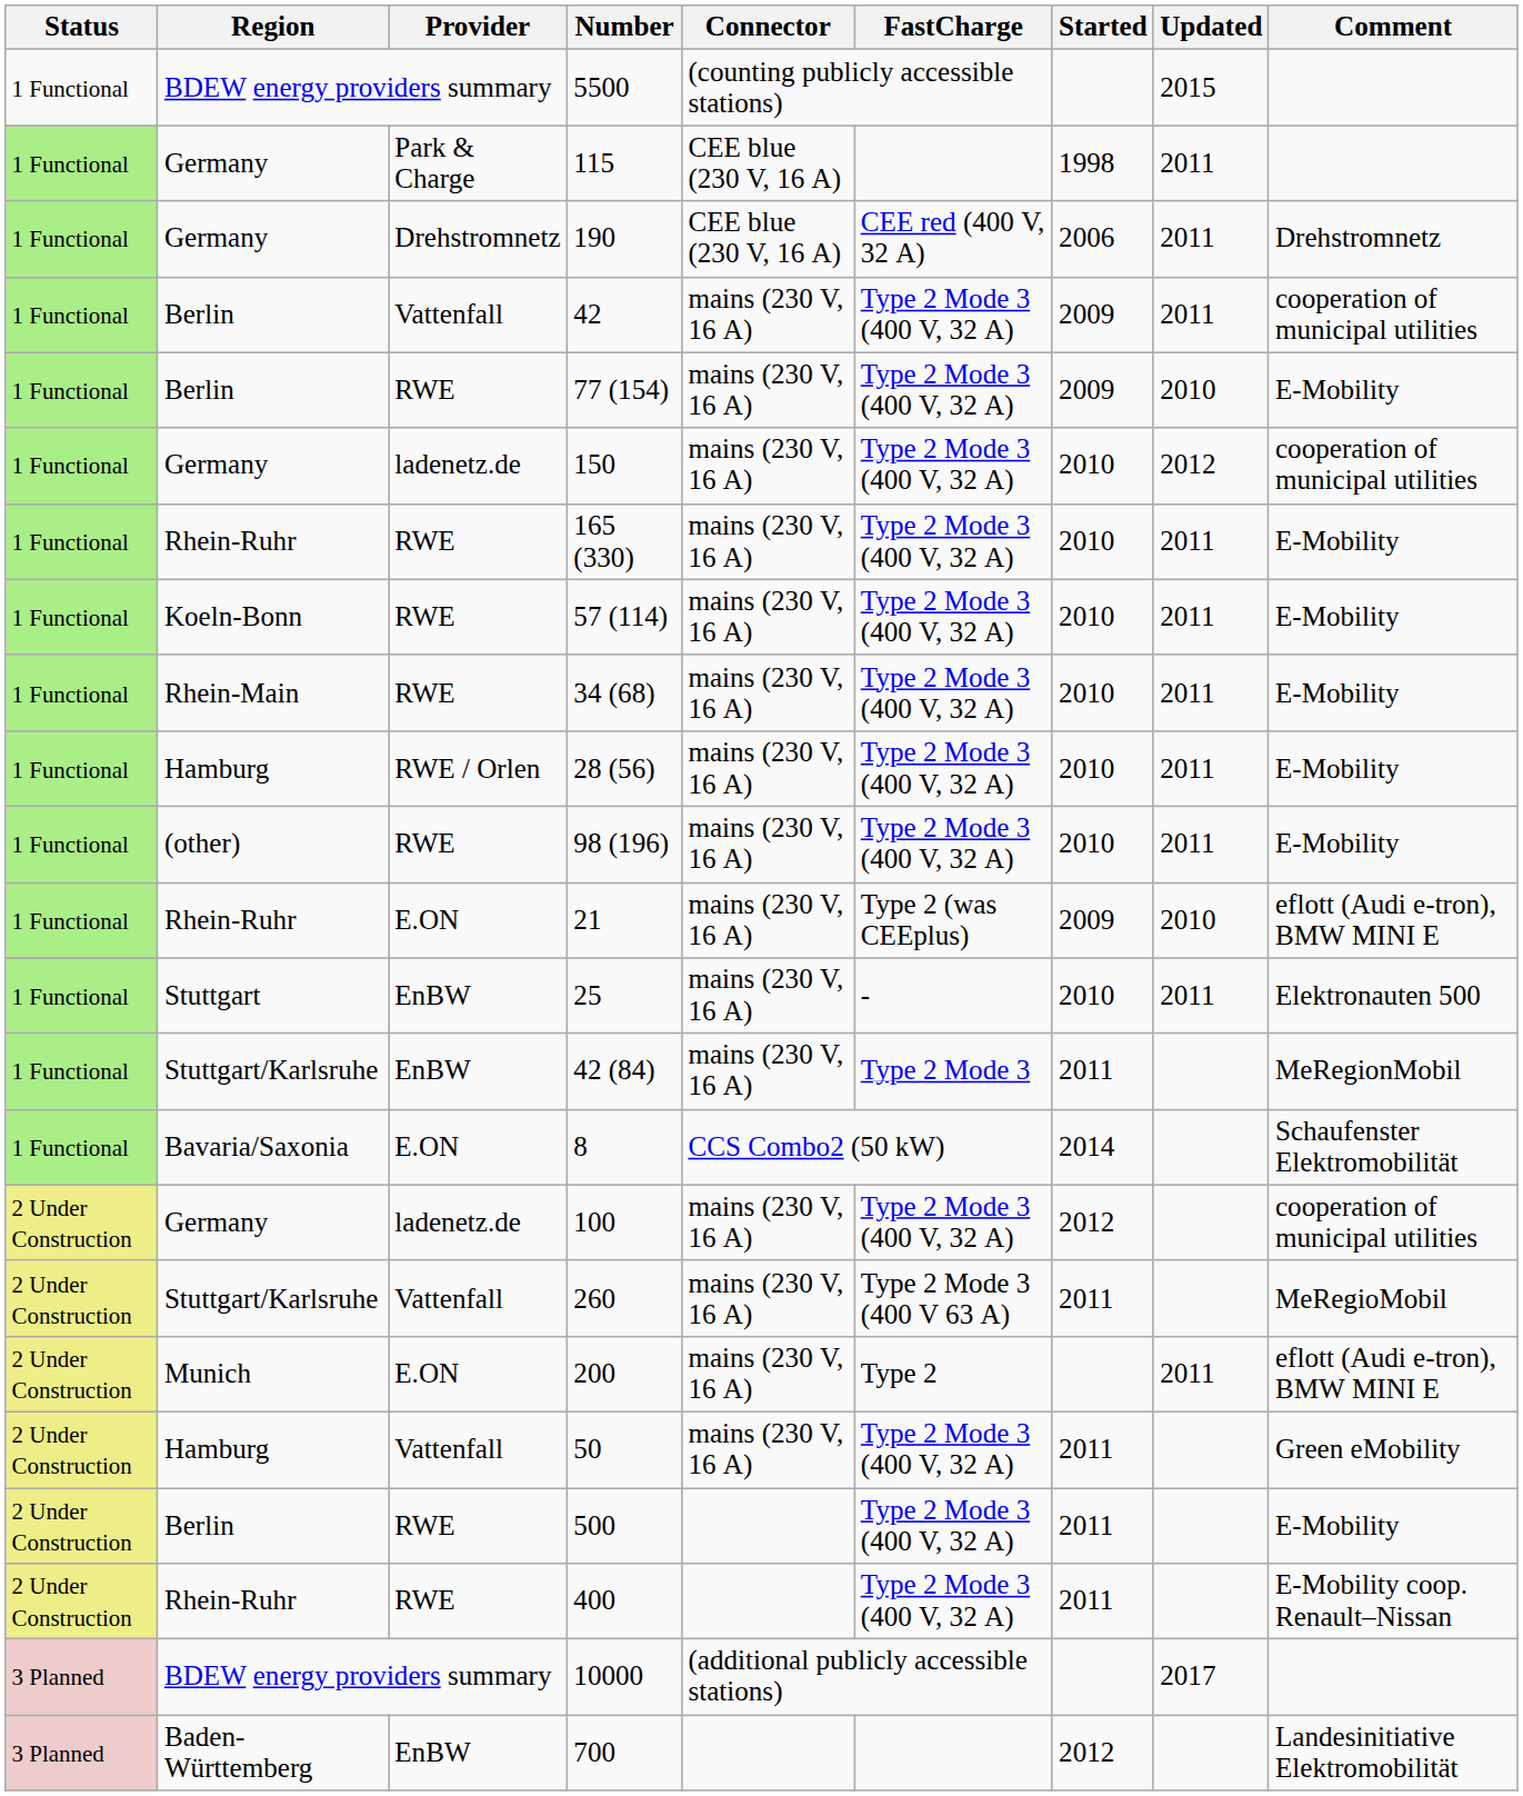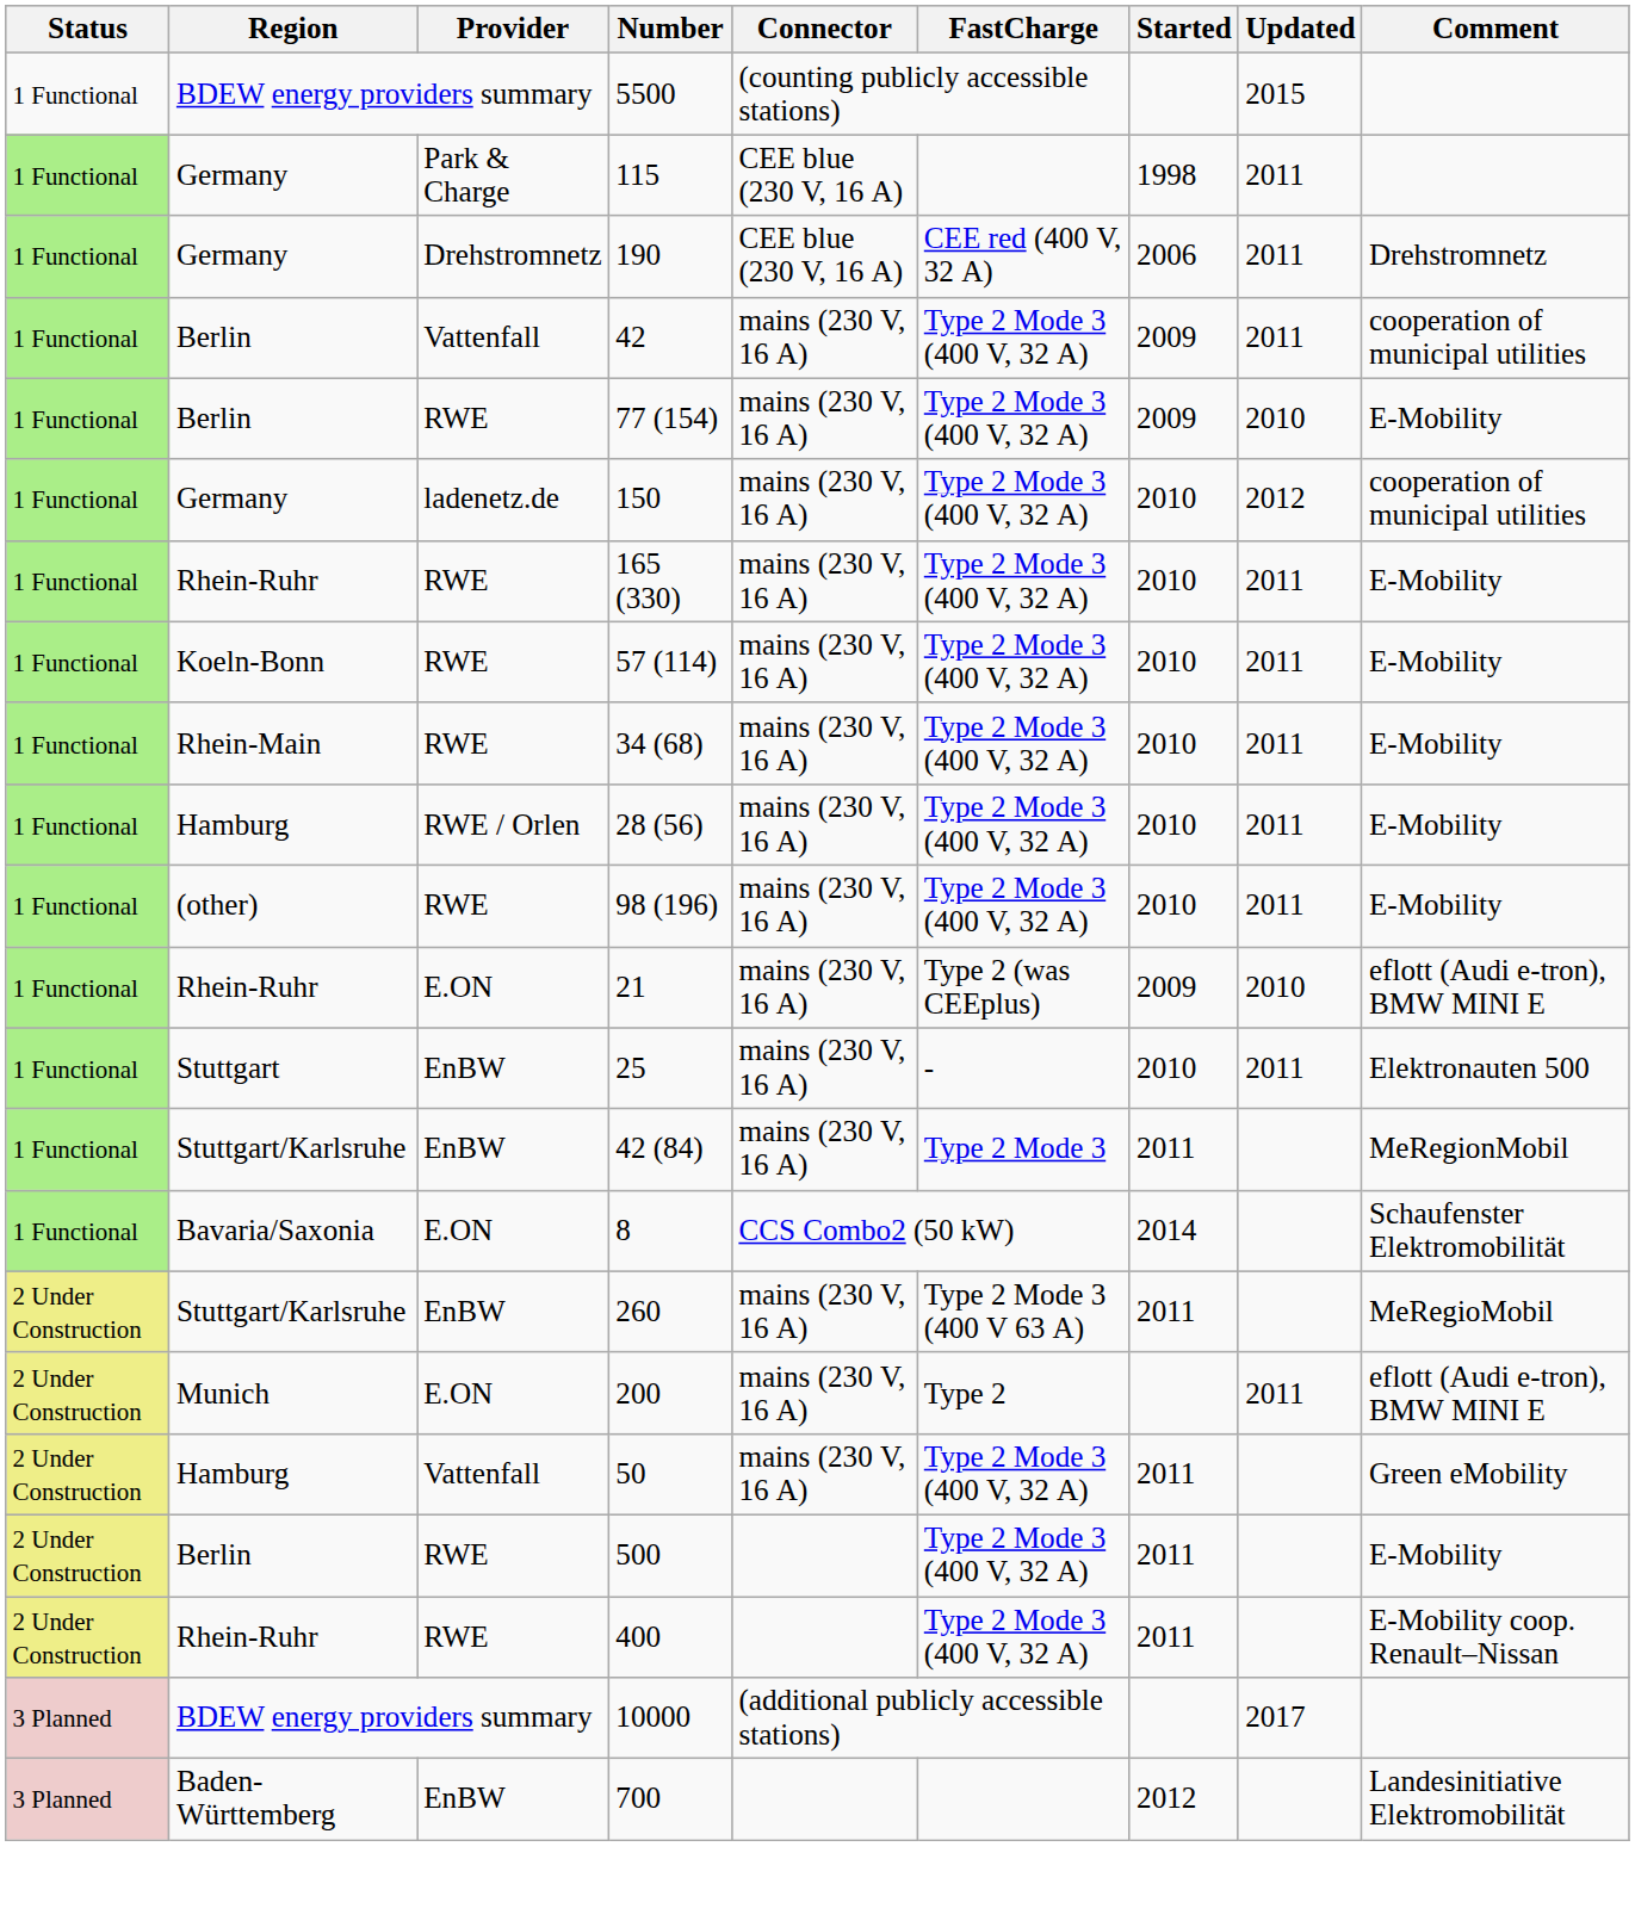 <table class="wikitable sortable" style="clear:both;">
 <tr>
 <th>Status</th>
 <th>Region</th>
 <th>Provider</th>
 <th>Number</th>
 <th>Connector</th>
 <th>FastCharge</th>
 <th>Started</th>
 <th>Updated</th>
 <th>Comment</th>
 </tr>
 <tr>
 <td><small>1 Functional</small></td>
 <td colspan=2><a href='#'>BDEW</a> <a href='#'>energy providers</a> summary</td>
 <td>5500 </td>
 <td colspan=2>(counting publicly accessible stations)</td>
 <td></td>
 <td>2015</td>
 <td></td>
 </tr>
 <tr>
 <td style="background: #AE8"><small>1 Functional</small></td>
 <td>Germany</td>
 <td>Park & Charge</td>
 <td>115</td>
 <td>CEE blue (230 V, 16 A)</td>
 <td></td>
 <td>1998</td>
 <td>2011</td>
 <td></td>
 </tr>
 <tr>
 <td style="background: #AE8"><small>1 Functional</small></td>
 <td>Germany</td>
 <td>Drehstromnetz</td>
 <td>190</td>
 <td>CEE blue (230 V, 16 A)</td>
 <td><a href='#'>CEE red</a> (400 V, 32 A)</td>
 <td>2006</td>
 <td>2011</td>
 <td>Drehstromnetz</td>
 </tr>
 <tr>
 <td style="background: #AE8"><small>1 Functional</small></td>
 <td>Berlin</td>
 <td>Vattenfall</td>
 <td>42</td>
 <td>mains (230 V, 16 A)</td>
 <td><a href='#'>Type 2 Mode 3</a> (400 V, 32 A)</td>
 <td>2009</td>
 <td>2011</td>
 <td>cooperation of municipal utilities</td>
 </tr>
 <tr>
 <td style="background: #AE8"><small>1 Functional</small></td>
 <td>Berlin</td>
 <td>RWE</td>
 <td>77 (154)</td>
 <td>mains (230 V, 16 A)</td>
 <td><a href='#'>Type 2 Mode 3</a> (400 V, 32 A)</td>
 <td>2009</td>
 <td>2010</td>
 <td>E-Mobility</td>
 </tr>
 <tr>
 <td style="background: #AE8"><small>1 Functional</small></td>
 <td>Germany</td>
 <td>ladenetz.de</td>
 <td>150</td>
 <td>mains (230 V, 16 A)</td>
 <td><a href='#'>Type 2 Mode 3</a> (400 V, 32 A)</td>
 <td>2010</td>
 <td>2012</td>
 <td>cooperation of municipal utilities</td>
 </tr>
 <tr>
 <td style="background: #AE8"><small>1 Functional</small></td>
 <td>Rhein-Ruhr</td>
 <td>RWE</td>
 <td>165 (330)</td>
 <td>mains (230 V, 16 A)</td>
 <td><a href='#'>Type 2 Mode 3</a> (400 V, 32 A)</td>
 <td>2010</td>
 <td>2011</td>
 <td>E-Mobility</td>
 </tr>
 <tr>
 <td style="background: #AE8"><small>1 Functional</small></td>
 <td>Koeln-Bonn</td>
 <td>RWE</td>
 <td>57 (114)</td>
 <td>mains (230 V, 16 A)</td>
 <td><a href='#'>Type 2 Mode 3</a> (400 V, 32 A)</td>
 <td>2010</td>
 <td>2011</td>
 <td>E-Mobility</td>
 </tr>
 <tr>
 <td style="background: #AE8"><small>1 Functional</small></td>
 <td>Rhein-Main</td>
 <td>RWE</td>
 <td>34 (68)</td>
 <td>mains (230 V, 16 A)</td>
 <td><a href='#'>Type 2 Mode 3</a> (400 V, 32 A)</td>
 <td>2010</td>
 <td>2011</td>
 <td>E-Mobility</td>
 </tr>
 <tr>
 <td style="background: #AE8"><small>1 Functional</small></td>
 <td>Hamburg</td>
 <td>RWE / Orlen</td>
 <td>28 (56)</td>
 <td>mains (230 V, 16 A)</td>
 <td><a href='#'>Type 2 Mode 3</a> (400 V, 32 A)</td>
 <td>2010</td>
 <td>2011</td>
 <td>E-Mobility</td>
 </tr>
 <tr>
 <td style="background: #AE8"><small>1 Functional</small></td>
 <td>(other)</td>
 <td>RWE</td>
 <td>98 (196)</td>
 <td>mains (230 V, 16 A)</td>
 <td><a href='#'>Type 2 Mode 3</a> (400 V, 32 A)</td>
 <td>2010</td>
 <td>2011</td>
 <td>E-Mobility</td>
 </tr>
 <tr>
 <td style="background: #AE8"><small>1 Functional</small></td>
 <td>Rhein-Ruhr</td>
 <td>E.ON</td>
 <td>21</td>
 <td>mains (230 V, 16 A)</td>
 <td>Type 2 (was CEEplus)</td>
 <td>2009</td>
 <td>2010</td>
 <td>eflott (Audi e-tron), BMW MINI E</td>
 </tr>
 <tr>
 <td style="background: #AE8"><small>1 Functional</small></td>
 <td>Stuttgart</td>
 <td>EnBW</td>
 <td>25</td>
 <td>mains (230 V, 16 A)</td>
 <td>-</td>
 <td>2010</td>
 <td>2011</td>
 <td>Elektronauten 500</td>
 </tr>
 <tr>
 <td style="background: #AE8"><small>1 Functional</small></td>
 <td>Stuttgart/Karlsruhe</td>
 <td>EnBW</td>
 <td>42 (84)</td>
 <td>mains (230 V, 16 A)</td>
 <td><a href='#'>Type 2 Mode 3</a></td>
 <td>2011</td>
 <td></td>
 <td>MeRegionMobil</td>
 </tr>
 <tr>
 <td style="background: #AE8"><small>1 Functional</small></td>
 <td>Bavaria/Saxonia</td>
 <td>E.ON</td>
 <td>8</td>
 <td colspan=2><a href='#'>CCS Combo2</a> (50 kW)</td>
 <td>2014</td>
 <td></td>
 <td>Schaufenster Elektromobilität</td>
 </tr>
 <tr>
 <td style="background: #EE8"><small>2 Under Construction</small></td>
-<td>Germany</td>
-<td>ladenetz.de</td>
-<td>100</td>
-<td>mains (230 V, 16 A)</td>
-<td><a href='#'>Type 2 Mode 3</a> (400 V, 32 A)</td>
-<td>2012</td>
-<td></td>
-<td>cooperation of municipal utilities</td>
-</tr>
-<tr>
-<td style="background: #EE8"><small>2 Under Construction</small></td>
 <td>Stuttgart/Karlsruhe</td>
-<td>Vattenfall</td>
+<td>EnBW</td>
 <td>260</td>
 <td>mains (230 V, 16 A)</td>
 <td>Type 2 Mode 3 (400 V 63 A)</td>
 <td>2011</td>
 <td></td>
 <td>MeRegioMobil</td>
 </tr>
 <tr>
 <td style="background: #EE8"><small>2 Under Construction</small></td>
 <td>Munich</td>
 <td>E.ON</td>
 <td>200</td>
 <td>mains (230 V, 16 A)</td>
 <td>Type 2</td>
 <td></td>
 <td>2011</td>
 <td>eflott (Audi e-tron), BMW MINI E</td>
 </tr>
 <tr>
 <td style="background: #EE8"><small>2 Under Construction</small></td>
 <td>Hamburg</td>
 <td>Vattenfall</td>
 <td>50</td>
 <td>mains (230 V, 16 A)</td>
 <td><a href='#'>Type 2 Mode 3</a> (400 V, 32 A)</td>
 <td>2011</td>
 <td></td>
 <td>Green eMobility</td>
 </tr>
 <tr>
 <td style="background: #EE8"><small>2 Under Construction</small></td>
 <td>Berlin</td>
 <td>RWE</td>
 <td>500</td>
 <td></td>
 <td><a href='#'>Type 2 Mode 3</a> (400 V, 32 A)</td>
 <td>2011</td>
 <td></td>
 <td>E-Mobility</td>
 </tr>
 <tr>
 <td style="background: #EE8"><small>2 Under Construction</small></td>
 <td>Rhein-Ruhr</td>
 <td>RWE</td>
 <td>400</td>
 <td></td>
 <td><a href='#'>Type 2 Mode 3</a> (400 V, 32 A)</td>
 <td>2011</td>
 <td></td>
 <td>E-Mobility coop. Renault–Nissan</td>
 </tr>
 <tr>
 <td style="background: #ECC"><small>3 Planned</small></td>
 <td colspan=2><a href='#'>BDEW</a> <a href='#'>energy providers</a> summary</td>
 <td>10000</td>
 <td colspan=2>(additional publicly accessible stations)</td>
 <td></td>
 <td>2017</td>
 <td></td>
 </tr>
 <tr>
 <td style="background: #ECC"><small>3 Planned</small></td>
 <td>Baden-Württemberg</td>
 <td>EnBW</td>
 <td>700</td>
 <td></td>
 <td></td>
 <td>2012</td>
 <td></td>
 <td>Landesinitiative Elektromobilität</td>
 </tr>
 </table>
